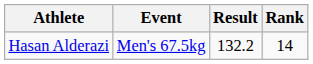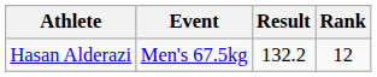 <table class=wikitable style="font-size:90%">
 <tr>
 <th>Athlete</th>
 <th>Event</th>
 <th>Result</th>
 <th>Rank</th>
 </tr>
 <tr>
 <td><a href='#'>Hasan Alderazi</a></td>
 <td><a href='#'>Men's 67.5kg</a></td>
 <td style="text-align:center;">132.2</td>
-<td style="text-align:center;">14</td>
+<td style="text-align:center;">12</td>
 </tr>
 </table>
